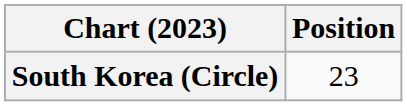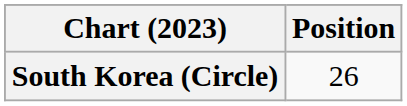 <table class="wikitable plainrowheaders" style="text-align:center">
 <tr>
 <th scope="col">Chart (2023)</th>
 <th scope="col">Position</th>
 </tr>
 <tr>
 <th scope="row">South Korea (Circle)</th>
-<td>23</td>
+<td>26</td>
 </tr>
 </table>
